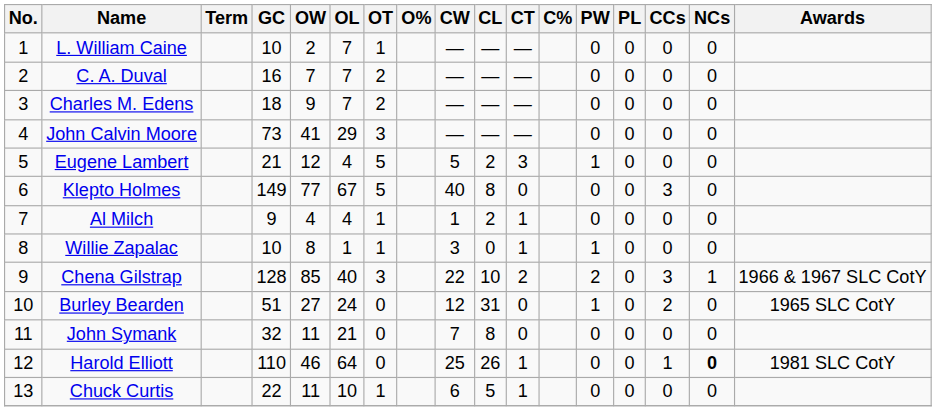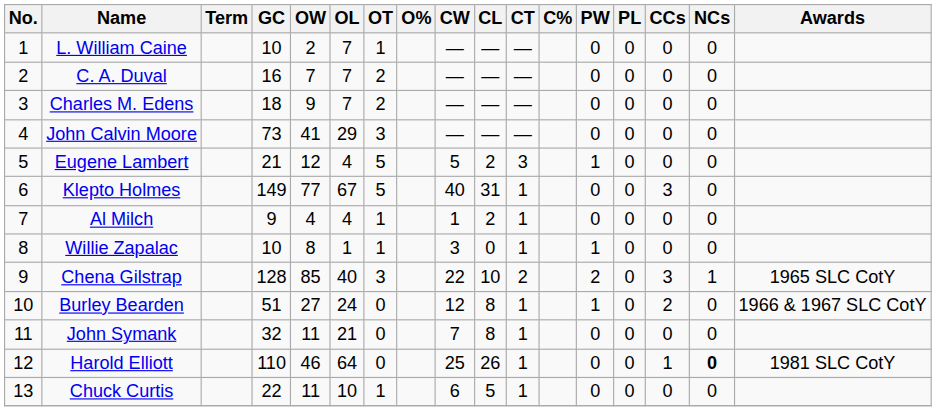 <table class="wikitable sortable" style="text-align:center">
 <tr>
 <th>No.</th>
 <th>Name</th>
 <th>Term</th>
 <th>GC</th>
 <th>OW</th>
 <th>OL</th>
 <th>OT</th>
 <th>O%</th>
 <th>CW</th>
 <th>CL</th>
 <th>CT</th>
 <th>C%</th>
 <th>PW</th>
 <th>PL</th>
 <th>CCs</th>
 <th>NCs</th>
 <th class="unsortable">Awards</th>
 </tr>
 <tr>
 <td>1</td>
 <td><a href='#'>L. William Caine</a></td>
 <td></td>
 <td>10</td>
 <td>2</td>
 <td>7</td>
 <td>1</td>
 <td></td>
 <td>—</td>
 <td>—</td>
 <td>—</td>
 <td></td>
 <td>0</td>
 <td>0</td>
 <td>0</td>
 <td>0</td>
 <td></td>
 </tr>
 <tr>
 <td>2</td>
 <td><a href='#'>C. A. Duval</a></td>
 <td></td>
 <td>16</td>
 <td>7</td>
 <td>7</td>
 <td>2</td>
 <td></td>
 <td>—</td>
 <td>—</td>
 <td>—</td>
 <td></td>
 <td>0</td>
 <td>0</td>
 <td>0</td>
 <td>0</td>
 <td></td>
 </tr>
 <tr>
 <td>3</td>
 <td><a href='#'>Charles M. Edens</a></td>
 <td></td>
 <td>18</td>
 <td>9</td>
 <td>7</td>
 <td>2</td>
 <td></td>
 <td>—</td>
 <td>—</td>
 <td>—</td>
 <td></td>
 <td>0</td>
 <td>0</td>
 <td>0</td>
 <td>0</td>
 <td></td>
 </tr>
 <tr>
 <td>4</td>
 <td><a href='#'>John Calvin Moore</a></td>
 <td></td>
 <td>73</td>
 <td>41</td>
 <td>29</td>
 <td>3</td>
 <td></td>
 <td>—</td>
 <td>—</td>
 <td>—</td>
 <td></td>
 <td>0</td>
 <td>0</td>
 <td>0</td>
 <td>0</td>
 <td></td>
 </tr>
 <tr>
 <td>5</td>
 <td><a href='#'>Eugene Lambert</a></td>
 <td></td>
 <td>21</td>
 <td>12</td>
 <td>4</td>
 <td>5</td>
 <td></td>
 <td>5</td>
 <td>2</td>
 <td>3</td>
 <td></td>
 <td>1</td>
 <td>0</td>
 <td>0</td>
 <td>0</td>
 <td></td>
 </tr>
 <tr>
 <td>6</td>
 <td><a href='#'>Klepto Holmes</a></td>
 <td></td>
 <td>149</td>
 <td>77</td>
 <td>67</td>
 <td>5</td>
 <td></td>
 <td>40</td>
-<td>8</td>
-<td>0</td>
+<td>31</td>
+<td>1</td>
 <td></td>
 <td>0</td>
 <td>0</td>
 <td>3</td>
 <td>0</td>
 <td></td>
 </tr>
 <tr>
 <td>7</td>
 <td><a href='#'>Al Milch</a></td>
 <td></td>
 <td>9</td>
 <td>4</td>
 <td>4</td>
 <td>1</td>
 <td></td>
 <td>1</td>
 <td>2</td>
 <td>1</td>
 <td></td>
 <td>0</td>
 <td>0</td>
 <td>0</td>
 <td>0</td>
 <td></td>
 </tr>
 <tr>
 <td>8</td>
 <td><a href='#'>Willie Zapalac</a></td>
 <td></td>
 <td>10</td>
 <td>8</td>
 <td>1</td>
 <td>1</td>
 <td></td>
 <td>3</td>
 <td>0</td>
 <td>1</td>
 <td></td>
 <td>1</td>
 <td>0</td>
 <td>0</td>
 <td>0</td>
 <td></td>
 </tr>
 <tr>
 <td>9</td>
 <td><a href='#'>Chena Gilstrap</a></td>
 <td></td>
 <td>128</td>
 <td>85</td>
 <td>40</td>
 <td>3</td>
 <td></td>
 <td>22</td>
 <td>10</td>
 <td>2</td>
 <td></td>
 <td>2</td>
 <td>0</td>
 <td>3</td>
 <td>1</td>
-<td>1966 & 1967 SLC CotY</td>
+<td>1965 SLC CotY</td>
 </tr>
 <tr>
 <td>10</td>
 <td><a href='#'>Burley Bearden</a></td>
 <td></td>
 <td>51</td>
 <td>27</td>
 <td>24</td>
 <td>0</td>
 <td></td>
 <td>12</td>
-<td>31</td>
-<td>0</td>
+<td>8</td>
+<td>1</td>
 <td></td>
 <td>1</td>
 <td>0</td>
 <td>2</td>
 <td>0</td>
-<td>1965 SLC CotY</td>
+<td>1966 & 1967 SLC CotY</td>
 </tr>
 <tr>
 <td>11</td>
 <td><a href='#'>John Symank</a></td>
 <td></td>
 <td>32</td>
 <td>11</td>
 <td>21</td>
 <td>0</td>
 <td></td>
 <td>7</td>
 <td>8</td>
-<td>0</td>
+<td>1</td>
 <td></td>
 <td>0</td>
 <td>0</td>
 <td>0</td>
 <td>0</td>
 <td></td>
 </tr>
 <tr>
 <td>12</td>
 <td><a href='#'>Harold Elliott</a></td>
 <td></td>
 <td>110</td>
 <td>46</td>
 <td>64</td>
 <td>0</td>
 <td></td>
 <td>25</td>
 <td>26</td>
 <td>1</td>
 <td></td>
 <td>0</td>
 <td>0</td>
 <td>1</td>
 <td><strong>0</strong></td>
 <td>1981 SLC CotY</td>
 </tr>
 <tr>
 <td>13</td>
 <td><a href='#'>Chuck Curtis</a></td>
 <td></td>
 <td>22</td>
 <td>11</td>
 <td>10</td>
 <td>1</td>
 <td></td>
 <td>6</td>
 <td>5</td>
 <td>1</td>
 <td></td>
 <td>0</td>
 <td>0</td>
 <td>0</td>
 <td>0</td>
 <td></td>
 </tr>
 <tr>
 </tr>
 </table>
